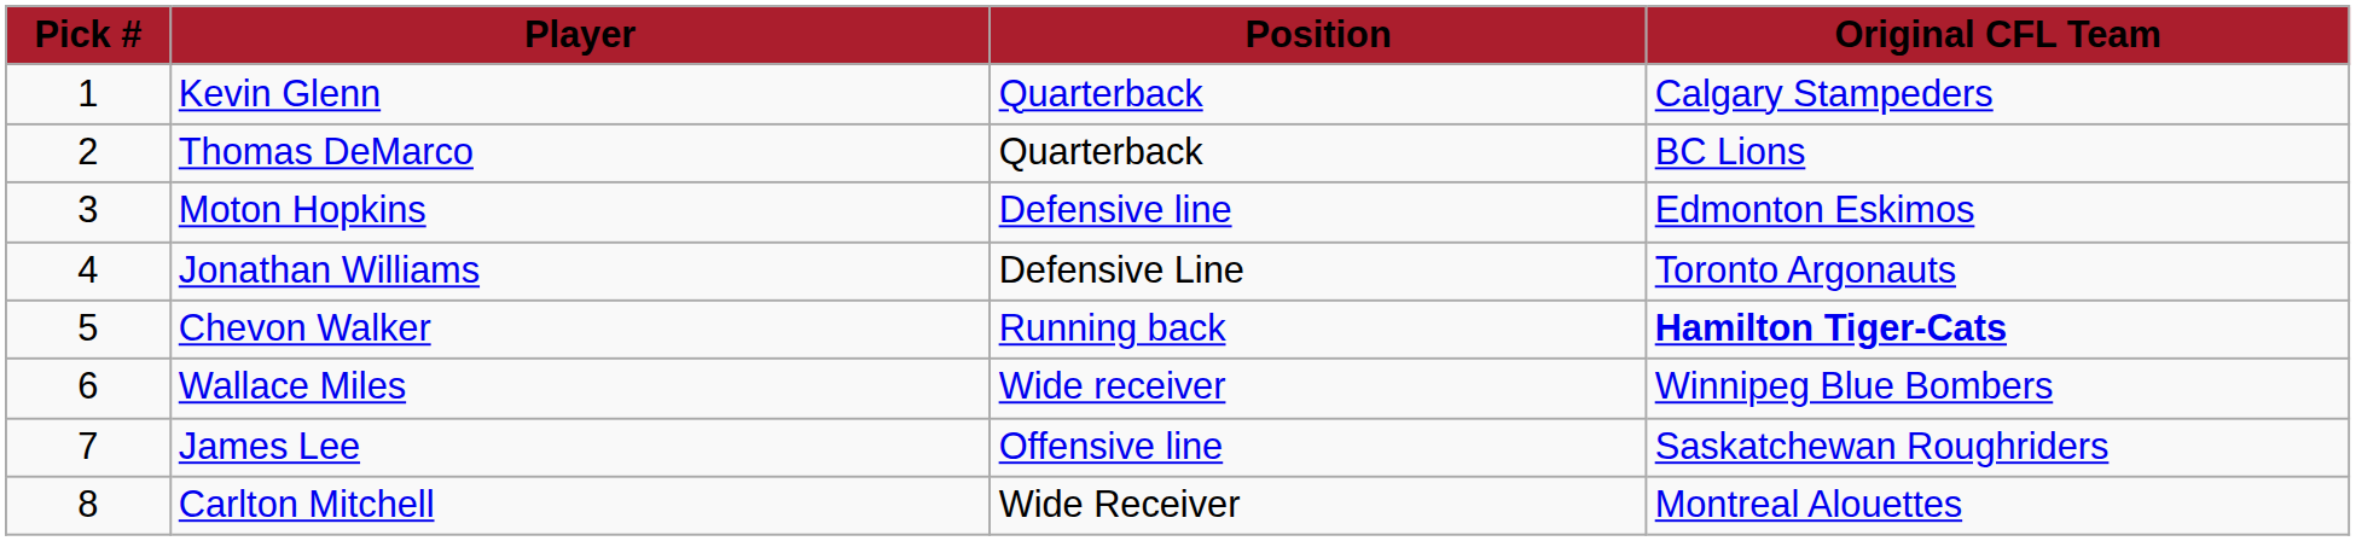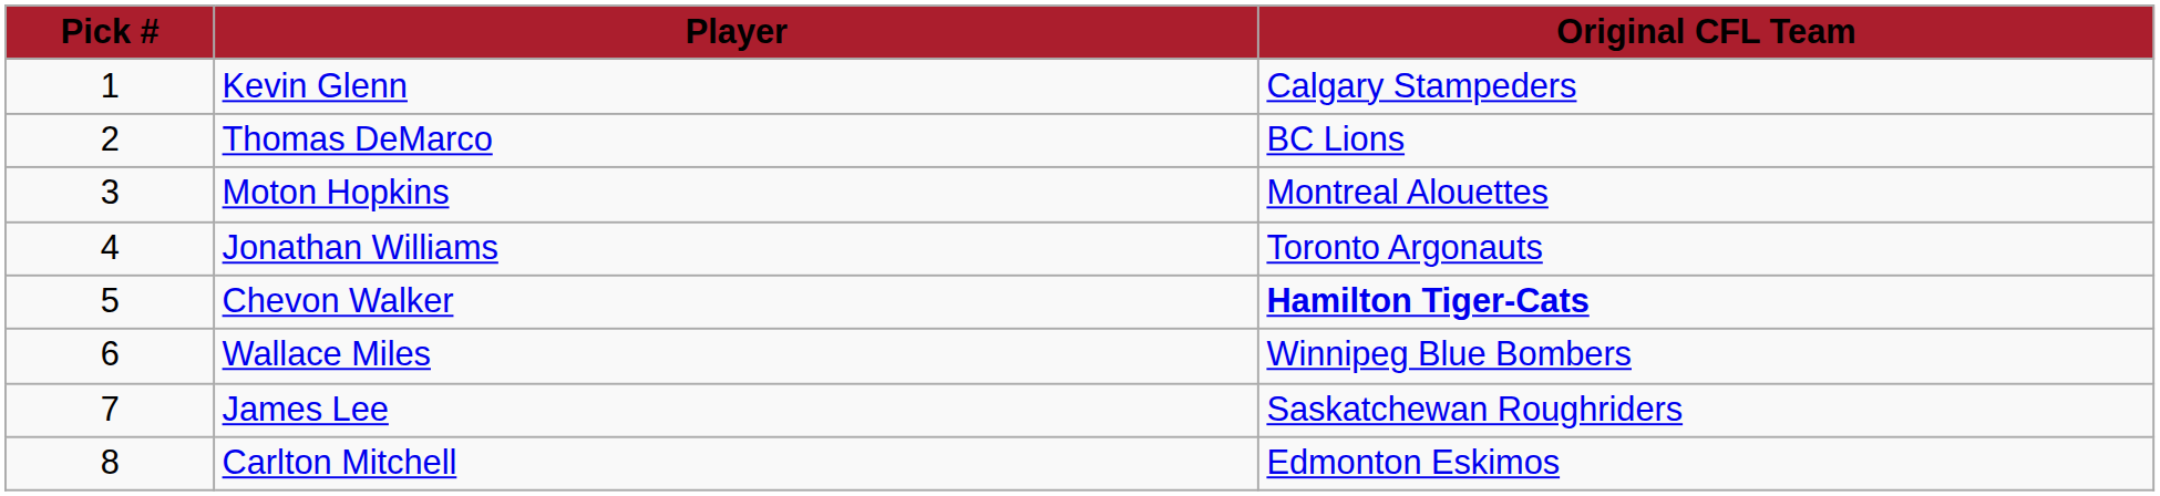 <table class="wikitable" style="width: 80%">
 <tr>
 <th style="background:#AB1E2D; width:7%;"><span>Pick #</span></th>
 <th style="width:35%; background:#AB1E2D;"><span>Player</span></th>
-<th style="width:28%; background:#AB1E2D;"><span>Position</span></th>
 <th style="width:30%; background:#AB1E2D;"><span>Original CFL Team</span></th>
 </tr>
 <tr>
 <td align=center>1</td>
 <td><a href='#'>Kevin Glenn</a></td>
-<td><a href='#'>Quarterback</a></td>
 <td><a href='#'>Calgary Stampeders</a></td>
 </tr>
 <tr>
 <td align=center>2</td>
 <td><a href='#'>Thomas DeMarco</a></td>
-<td>Quarterback</td>
 <td><a href='#'>BC Lions</a></td>
 </tr>
 <tr>
 <td align=center>3</td>
 <td><a href='#'>Moton Hopkins</a></td>
-<td><a href='#'>Defensive line</a></td>
-<td><a href='#'>Edmonton Eskimos</a></td>
+<td><a href='#'>Montreal Alouettes</a></td>
 </tr>
 <tr>
 <td align=center>4</td>
 <td><a href='#'>Jonathan Williams</a></td>
-<td>Defensive Line</td>
 <td><a href='#'>Toronto Argonauts</a></td>
 </tr>
 <tr>
 <td align=center>5</td>
 <td><a href='#'>Chevon Walker</a></td>
-<td><a href='#'>Running back</a></td>
 <td><strong><a href='#'>Hamilton Tiger-Cats</a></strong></td>
 </tr>
 <tr>
 <td align=center>6</td>
 <td><a href='#'>Wallace Miles</a></td>
-<td><a href='#'>Wide receiver</a></td>
 <td><a href='#'>Winnipeg Blue Bombers</a></td>
 </tr>
 <tr>
 <td align=center>7</td>
 <td><a href='#'>James Lee</a></td>
-<td><a href='#'>Offensive line</a></td>
 <td><a href='#'>Saskatchewan Roughriders</a></td>
 </tr>
 <tr>
 <td align=center>8</td>
 <td><a href='#'>Carlton Mitchell</a></td>
-<td>Wide Receiver</td>
-<td><a href='#'>Montreal Alouettes</a></td>
+<td><a href='#'>Edmonton Eskimos</a></td>
 </tr>
 </table>
